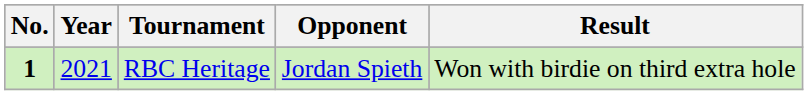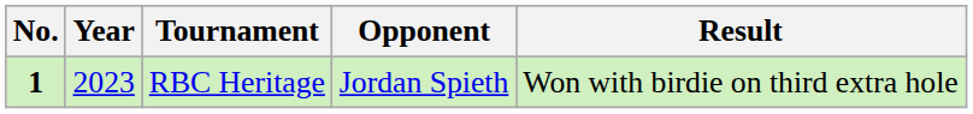 <table class="wikitable" style="font-size:95%;">
 <tr>
 <th>No.</th>
 <th>Year</th>
 <th>Tournament</th>
 <th>Opponent</th>
 <th>Result</th>
 </tr>
 <tr style="background:#D0F0C0;">
 <td align=center><strong>1</strong></td>
-<td><a href='#'>2021</a></td>
+<td><a href='#'>2023</a></td>
 <td><a href='#'>RBC Heritage</a></td>
 <td> <a href='#'>Jordan Spieth</a></td>
 <td>Won with birdie on third extra hole</td>
 </tr>
 </table>
